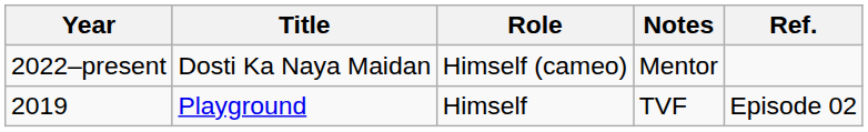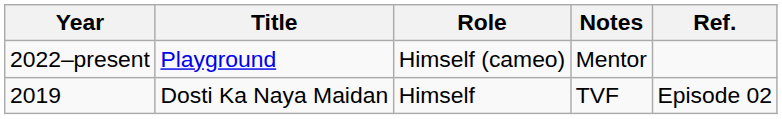 <table class="wikitable">
 <tr>
 <th>Year</th>
 <th>Title</th>
 <th>Role</th>
 <th>Notes</th>
 <th>Ref.</th>
 </tr>
 <tr>
 <td>2022–present</td>
-<td>Dosti Ka Naya Maidan</td>
+<td><a href='#'>Playground</a></td>
 <td>Himself (cameo)</td>
 <td>Mentor</td>
 <td></td>
 </tr>
 <tr>
 <td>2019</td>
-<td><a href='#'>Playground</a></td>
+<td>Dosti Ka Naya Maidan</td>
 <td>Himself</td>
 <td>TVF</td>
 <td>Episode 02</td>
 </tr>
 </table>
